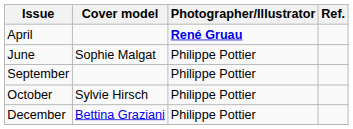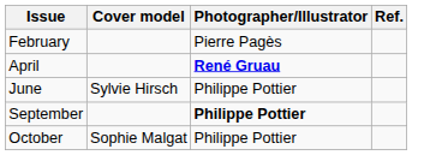 <table class="wikitable">
 <tr>
 <th>Issue</th>
 <th>Cover model</th>
 <th>Photographer/Illustrator</th>
 <th>Ref.</th>
+</tr>
+<tr>
+<td>February</td>
+<td></td>
+<td>Pierre Pagès</td>
+<td></td>
 </tr>
 <tr>
 <td>April</td>
 <td></td>
 <td><strong><a href='#'>René Gruau</a></strong></td>
 <td></td>
 </tr>
 <tr>
 <td>June</td>
-<td>Sophie Malgat</td>
+<td>Sylvie Hirsch</td>
 <td>Philippe Pottier</td>
 <td></td>
 </tr>
 <tr>
 <td>September</td>
 <td></td>
-<td>Philippe Pottier</td>
+<td><strong>Philippe Pottier</strong></td>
 <td></td>
 </tr>
 <tr>
 <td>October</td>
-<td>Sylvie Hirsch</td>
-<td>Philippe Pottier</td>
-<td></td>
-</tr>
-<tr>
-<td>December</td>
-<td><a href='#'>Bettina Graziani</a></td>
+<td>Sophie Malgat</td>
 <td>Philippe Pottier</td>
 <td></td>
 </tr>
 </table>
